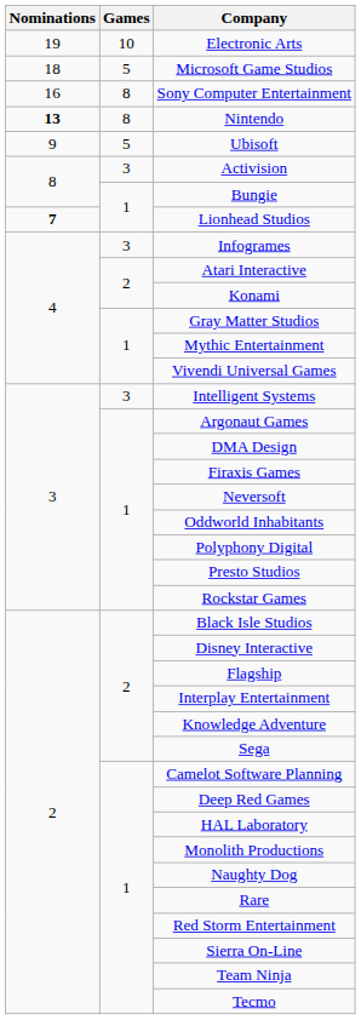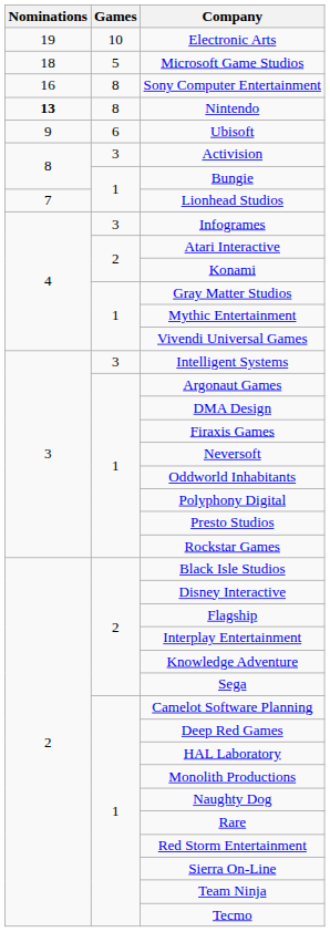 <table class="wikitable floatright" rowspan="2" style="text-align:center;" background: #f6e39c;>
 <tr>
 <th scope="col">Nominations</th>
 <th scope="col">Games</th>
 <th scope="col">Company</th>
 </tr>
 <tr>
 <td>19</td>
 <td>10</td>
 <td><a href='#'>Electronic Arts</a></td>
 </tr>
 <tr>
 <td>18</td>
 <td>5</td>
 <td><a href='#'>Microsoft Game Studios</a></td>
 </tr>
 <tr>
 <td>16</td>
 <td>8</td>
 <td><a href='#'>Sony Computer Entertainment</a></td>
 </tr>
 <tr>
 <td><strong>13</strong></td>
 <td>8</td>
 <td><a href='#'>Nintendo</a></td>
 </tr>
 <tr>
 <td>9</td>
-<td>5</td>
+<td>6</td>
 <td><a href='#'>Ubisoft</a></td>
 </tr>
 <tr>
 <td rowspan=2>8</td>
 <td>3</td>
 <td><a href='#'>Activision</a></td>
 </tr>
 <tr>
 <td rowspan=2>1</td>
 <td><a href='#'>Bungie</a></td>
 </tr>
 <tr>
-<td><strong>7</strong></td>
+<td>7</td>
 <td><a href='#'>Lionhead Studios</a></td>
 </tr>
 <tr>
 <td rowspan=6>4</td>
 <td>3</td>
 <td><a href='#'>Infogrames</a></td>
 </tr>
 <tr>
 <td rowspan=2>2</td>
 <td><a href='#'>Atari Interactive</a></td>
 </tr>
 <tr>
 <td><a href='#'>Konami</a></td>
 </tr>
 <tr>
 <td rowspan=3>1</td>
 <td><a href='#'>Gray Matter Studios</a></td>
 </tr>
 <tr>
 <td><a href='#'>Mythic Entertainment</a></td>
 </tr>
 <tr>
 <td><a href='#'>Vivendi Universal Games</a></td>
 </tr>
 <tr>
 <td rowspan=9>3</td>
 <td>3</td>
 <td><a href='#'>Intelligent Systems</a></td>
 </tr>
 <tr>
 <td rowspan=8>1</td>
 <td><a href='#'>Argonaut Games</a></td>
 </tr>
 <tr>
 <td><a href='#'>DMA Design</a></td>
 </tr>
 <tr>
 <td><a href='#'>Firaxis Games</a></td>
 </tr>
 <tr>
 <td><a href='#'>Neversoft</a></td>
 </tr>
 <tr>
 <td><a href='#'>Oddworld Inhabitants</a></td>
 </tr>
 <tr>
 <td><a href='#'>Polyphony Digital</a></td>
 </tr>
 <tr>
 <td><a href='#'>Presto Studios</a></td>
 </tr>
 <tr>
 <td><a href='#'>Rockstar Games</a></td>
 </tr>
 <tr>
 <td rowspan=16>2</td>
 <td rowspan=6>2</td>
 <td><a href='#'>Black Isle Studios</a></td>
 </tr>
 <tr>
 <td><a href='#'>Disney Interactive</a></td>
 </tr>
 <tr>
 <td><a href='#'>Flagship</a></td>
 </tr>
 <tr>
 <td><a href='#'>Interplay Entertainment</a></td>
 </tr>
 <tr>
 <td><a href='#'>Knowledge Adventure</a></td>
 </tr>
 <tr>
 <td><a href='#'>Sega</a></td>
 </tr>
 <tr>
 <td rowspan=10>1</td>
 <td><a href='#'>Camelot Software Planning</a></td>
 </tr>
 <tr>
 <td><a href='#'>Deep Red Games</a></td>
 </tr>
 <tr>
 <td><a href='#'>HAL Laboratory</a></td>
 </tr>
 <tr>
 <td><a href='#'>Monolith Productions</a></td>
 </tr>
 <tr>
 <td><a href='#'>Naughty Dog</a></td>
 </tr>
 <tr>
 <td><a href='#'>Rare</a></td>
 </tr>
 <tr>
 <td><a href='#'>Red Storm Entertainment</a></td>
 </tr>
 <tr>
 <td><a href='#'>Sierra On-Line</a></td>
 </tr>
 <tr>
 <td><a href='#'>Team Ninja</a></td>
 </tr>
 <tr>
 <td><a href='#'>Tecmo</a></td>
 </tr>
 </table>
